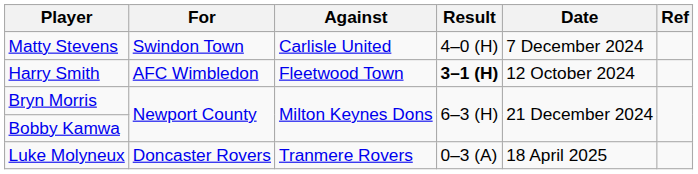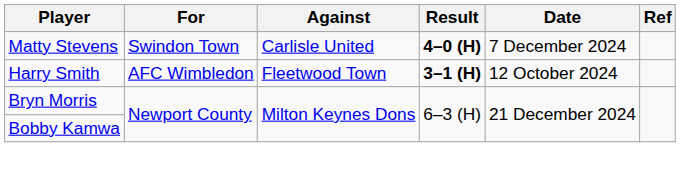 <table class="wikitable">
 <tr>
 <th>Player</th>
 <th>For</th>
 <th>Against</th>
 <th>Result</th>
 <th>Date</th>
 <th>Ref</th>
 </tr>
 <tr>
 <td> <a href='#'>Matty Stevens</a></td>
 <td><a href='#'>Swindon Town</a></td>
 <td><a href='#'>Carlisle United</a></td>
-<td>4–0 (H)</td>
+<td><strong>4–0 (H)</strong></td>
 <td>7 December 2024</td>
 <td></td>
 </tr>
 <tr>
 <td> <a href='#'>Harry Smith</a></td>
 <td><a href='#'>AFC Wimbledon</a></td>
 <td><a href='#'>Fleetwood Town</a></td>
 <td><strong>3–1 (H)</strong></td>
 <td>12 October 2024</td>
 <td></td>
 </tr>
 <tr>
 <td> <a href='#'>Bryn Morris</a></td>
 <td rowspan=2><a href='#'>Newport County</a></td>
 <td rowspan=2><a href='#'>Milton Keynes Dons</a></td>
 <td rowspan=2>6–3 (H)</td>
 <td rowspan=2>21 December 2024</td>
 <td rowspan=2></td>
 </tr>
 <tr>
 <td> <a href='#'>Bobby Kamwa</a></td>
 </tr>
-<tr>
-<td> <a href='#'>Luke Molyneux</a></td>
-<td><a href='#'>Doncaster Rovers</a></td>
-<td><a href='#'>Tranmere Rovers</a></td>
-<td>0–3 (A)</td>
-<td>18 April 2025</td>
-<td></td>
-</tr>
 </table>
